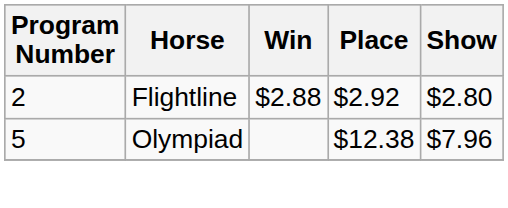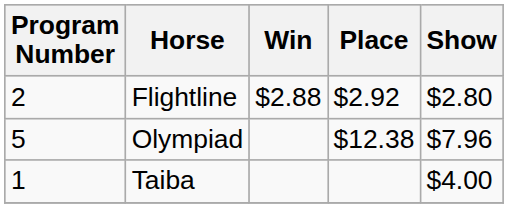 <table class="wikitable">
 <tr>
 <th>Program<br>Number</th>
 <th>Horse</th>
 <th>Win</th>
 <th>Place</th>
 <th>Show</th>
 </tr>
 <tr>
 <td>2</td>
 <td>Flightline</td>
 <td>$2.88</td>
 <td>$2.92</td>
 <td>$2.80</td>
 </tr>
 <tr>
 <td>5</td>
 <td>Olympiad</td>
 <td></td>
 <td>$12.38</td>
 <td>$7.96</td>
 </tr>
 <tr>
+<td>1</td>
+<td>Taiba</td>
+<td></td>
+<td></td>
+<td>$4.00</td>
+</tr>
+<tr>
 </tr>
 </table>
